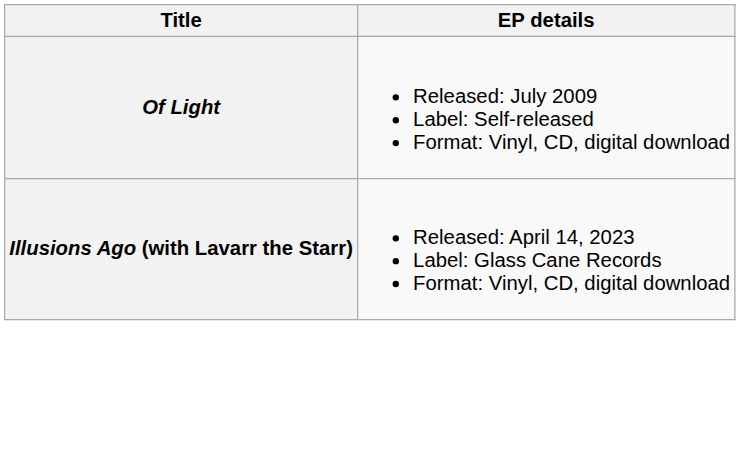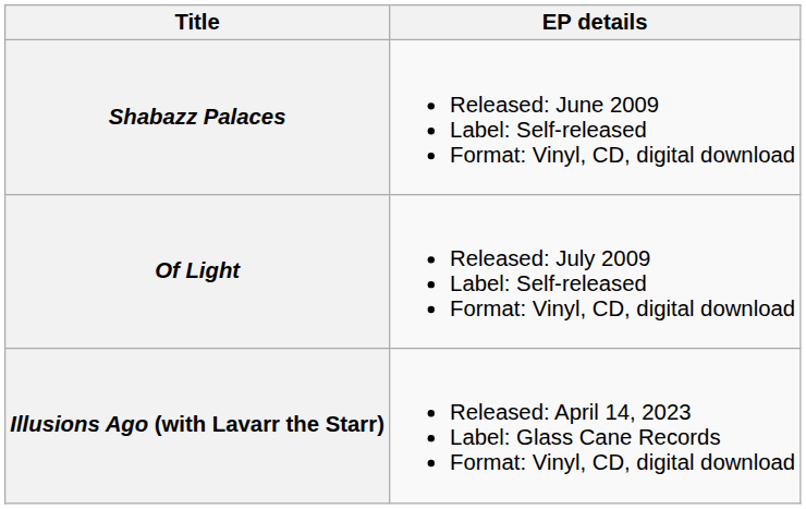 <table class="wikitable plainrowheaders">
 <tr>
 <th scope="col">Title</th>
 <th scope="col">EP details</th>
+</tr>
+<tr>
+<th scope="row"><em>Shabazz Palaces</em></th>
+<td><br><ul><li>Released: June 2009</li><li>Label: Self-released</li><li>Format: Vinyl, CD, digital download</li></ul></td>
 </tr>
 <tr>
 <th scope="row"><em>Of Light</em></th>
 <td><br><ul><li>Released: July 2009</li><li>Label: Self-released</li><li>Format: Vinyl, CD, digital download</li></ul></td>
 </tr>
 <tr>
 <th scope="row"><em>Illusions Ago</em> (with Lavarr the Starr)</th>
 <td><br><ul><li>Released: April 14, 2023</li><li>Label: Glass Cane Records</li><li>Format: Vinyl, CD, digital download</li></ul></td>
 </tr>
 </table>
